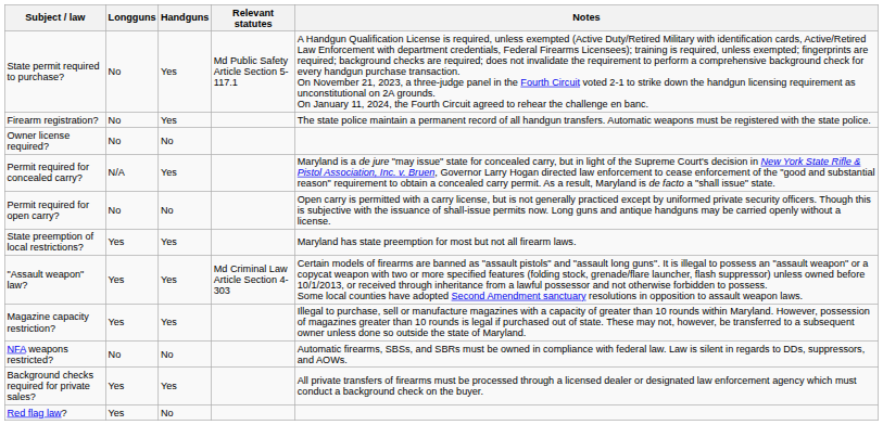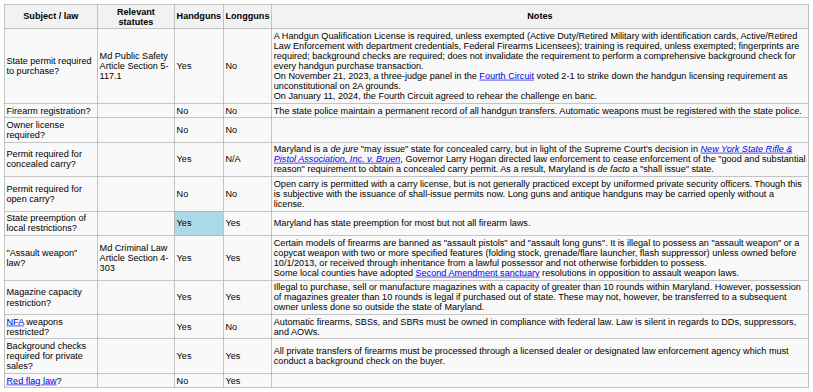 <table class="wikitable"  style="font-size:85%; width:95%;">
 <tr>
 <th>Subject / law</th>
+<th>Relevant statutes</th>
+<th>Handguns</th>
 <th>Longguns</th>
-<th>Handguns</th>
-<th>Relevant statutes</th>
 <th>Notes</th>
 </tr>
 <tr>
 <td>State permit required to purchase?</td>
+<td>Md Public Safety Article Section 5-117.1</td>
+<td>Yes</td>
 <td>No</td>
-<td>Yes</td>
-<td>Md Public Safety Article Section 5-117.1</td>
 <td>A Handgun Qualification License is required, unless exempted (Active Duty/Retired Military with identification cards, Active/Retired Law Enforcement with department credentials, Federal Firearms Licensees); training is required, unless exempted; fingerprints are required; background checks are required; does not invalidate the requirement to perform a comprehensive background check for every handgun purchase transaction.<br>On November 21, 2023, a three-judge panel in the <a href='#'>Fourth Circuit</a> voted 2-1 to strike down the handgun licensing requirement as unconstitutional on 2A grounds.<br>On January 11, 2024, the Fourth Circuit agreed to rehear the challenge en banc.</td>
 </tr>
 <tr>
 <td>Firearm registration?</td>
+<td></td>
 <td>No</td>
-<td>Yes</td>
-<td></td>
+<td>No</td>
 <td>The state police maintain a permanent record of all handgun transfers. Automatic weapons must be registered with the state police.</td>
 </tr>
 <tr>
 <td>Owner license required?</td>
+<td></td>
 <td>No</td>
 <td>No</td>
-<td></td>
 <td></td>
 </tr>
 <tr>
 <td>Permit required for concealed carry?</td>
+<td></td>
+<td>Yes</td>
 <td>N/A</td>
-<td>Yes</td>
-<td></td>
 <td>Maryland is a <em>de jure</em> "may issue" state for concealed carry, but in light of the Supreme Court's decision in <em><a href='#'>New York State Rifle & Pistol Association, Inc. v. Bruen</a></em>, Governor Larry Hogan directed law enforcement to cease enforcement of the "good and substantial reason" requirement to obtain a concealed carry permit. As a result, Maryland is <em>de facto</em> a "shall issue" state.</td>
 </tr>
 <tr>
 <td>Permit required for open carry?</td>
+<td></td>
 <td>No</td>
 <td>No</td>
-<td></td>
 <td>Open carry is permitted with a carry license, but is not generally practiced except by uniformed private security officers. Though this is subjective with the issuance of shall-issue permits now. Long guns and antique handguns may be carried openly without a license.</td>
 </tr>
 <tr>
 <td>State preemption of local restrictions?</td>
+<td></td>
+<td style="background: lightblue;">Yes</td>
 <td>Yes</td>
-<td>Yes</td>
-<td></td>
 <td>Maryland has state preemption for most but not all firearm laws.</td>
 </tr>
 <tr>
 <td>"Assault weapon" law?</td>
+<td>Md Criminal Law Article Section 4-303<br></td>
 <td>Yes</td>
 <td>Yes</td>
-<td>Md Criminal Law Article Section 4-303<br></td>
 <td>Certain models of firearms are banned as "assault pistols" and "assault long guns". It is illegal to possess an "assault weapon" or a copycat weapon with two or more specified features (folding stock, grenade/flare launcher, flash suppressor) unless owned before 10/1/2013, or received through inheritance from a lawful possessor and not otherwise forbidden to possess.<br>Some local counties have adopted <a href='#'>Second Amendment sanctuary</a> resolutions in opposition to assault weapon laws.</td>
 </tr>
 <tr>
 <td>Magazine capacity restriction?</td>
+<td></td>
 <td>Yes</td>
 <td>Yes</td>
-<td></td>
 <td>Illegal to purchase, sell or manufacture magazines with a capacity of greater than 10 rounds within Maryland. However, possession of magazines greater than 10 rounds is legal if purchased out of state. These may not, however, be transferred to a subsequent owner unless done so outside the state of Maryland.</td>
 </tr>
 <tr>
 <td><a href='#'>NFA</a> weapons restricted?</td>
+<td></td>
+<td>Yes</td>
 <td>No</td>
-<td>No</td>
-<td></td>
 <td>Automatic firearms, SBSs, and SBRs must be owned in compliance with federal law. Law is silent in regards to DDs, suppressors, and AOWs.</td>
 </tr>
 <tr>
 <td>Background checks required for private sales?</td>
+<td></td>
 <td>Yes</td>
 <td>Yes</td>
-<td></td>
 <td>All private transfers of firearms must be processed through a licensed dealer or designated law enforcement agency which must conduct a background check on the buyer.</td>
 </tr>
 <tr>
 <td><a href='#'>Red flag law</a>?</td>
+<td></td>
+<td>No</td>
 <td>Yes</td>
-<td>No</td>
-<td></td>
 <td></td>
 </tr>
 </table>
